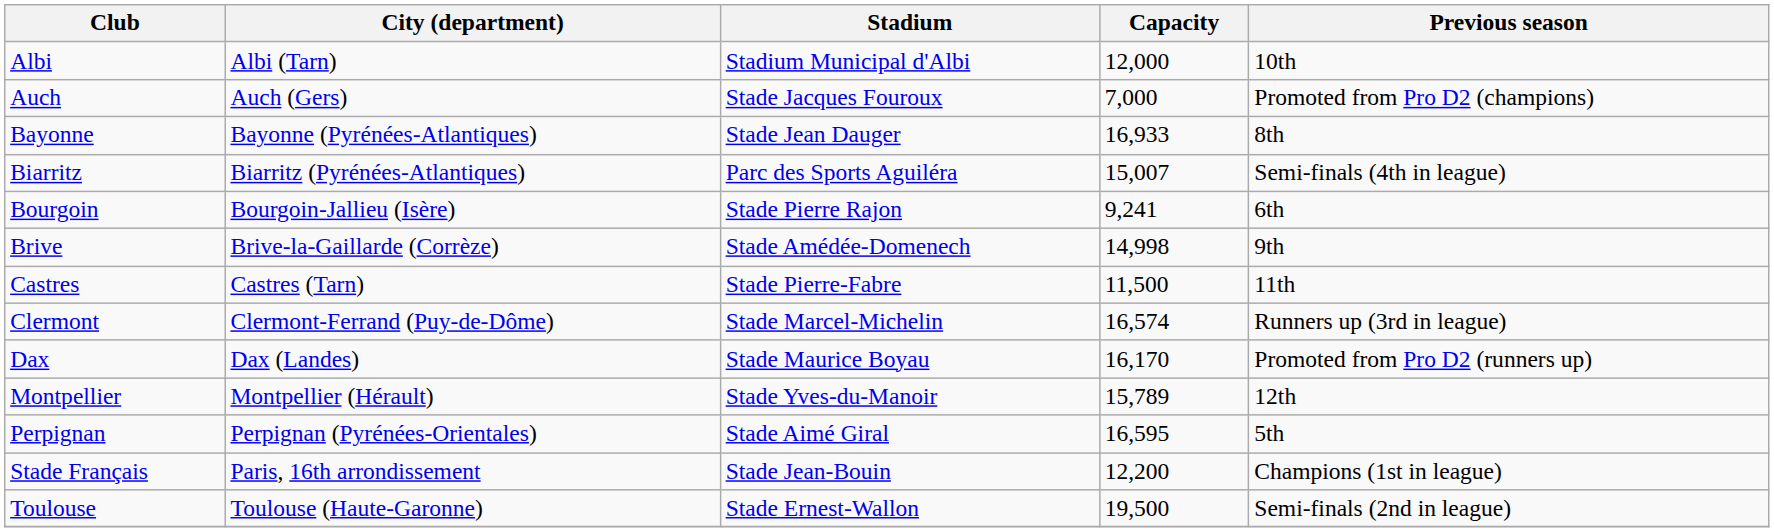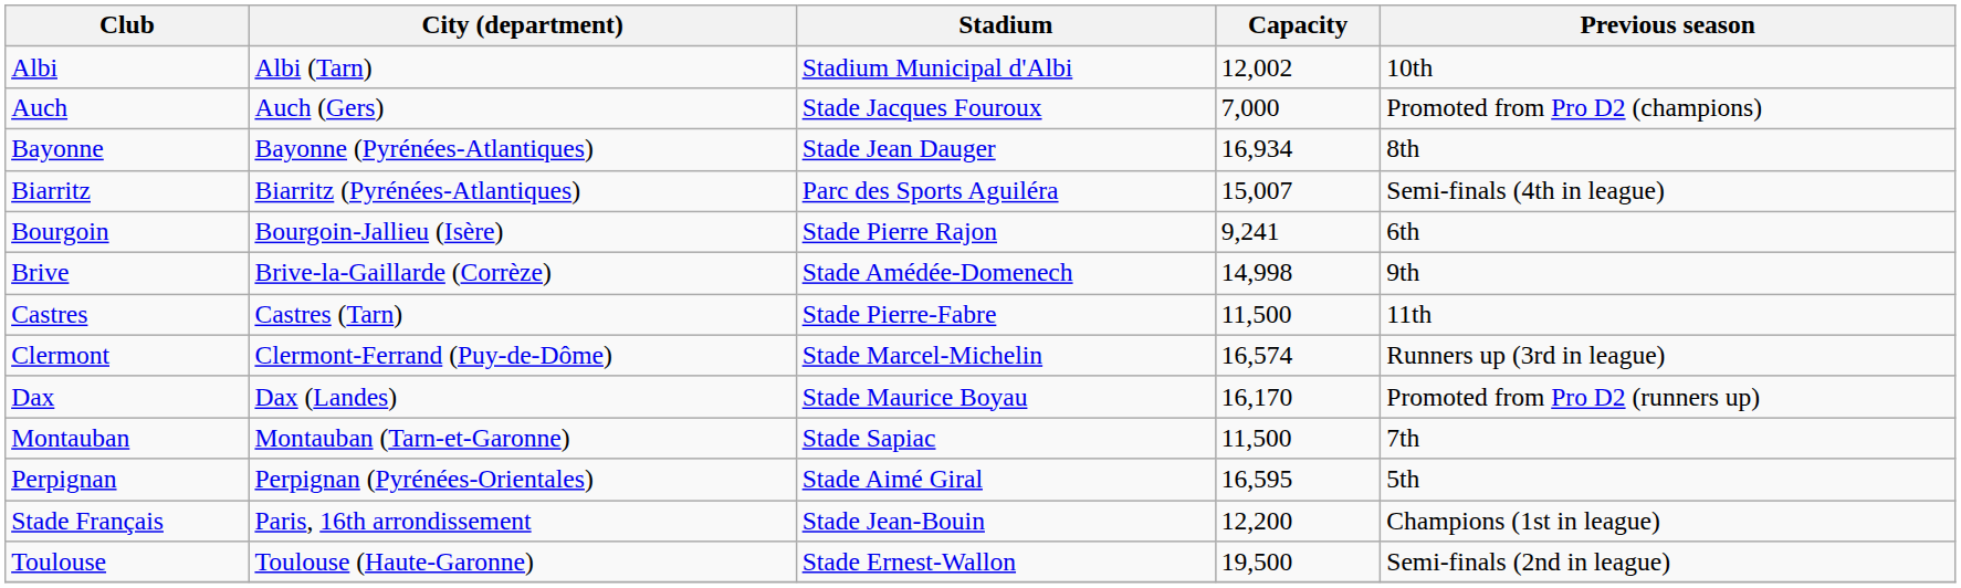 <table class="wikitable sortable" width="95%">
 <tr>
 <th>Club</th>
 <th>City (department)</th>
 <th>Stadium</th>
 <th>Capacity</th>
 <th>Previous season</th>
 </tr>
 <tr>
 <td><a href='#'>Albi</a></td>
 <td><a href='#'>Albi</a> (<a href='#'>Tarn</a>)</td>
 <td><a href='#'>Stadium Municipal d'Albi</a></td>
-<td>12,000</td>
+<td>12,002</td>
 <td>10th</td>
 </tr>
 <tr>
 <td><a href='#'>Auch</a></td>
 <td><a href='#'>Auch</a> (<a href='#'>Gers</a>)</td>
 <td><a href='#'>Stade Jacques Fouroux</a></td>
 <td>7,000</td>
 <td>Promoted from <a href='#'>Pro D2</a> (champions)</td>
 </tr>
 <tr>
 <td><a href='#'>Bayonne</a></td>
 <td><a href='#'>Bayonne</a> (<a href='#'>Pyrénées-Atlantiques</a>)</td>
 <td><a href='#'>Stade Jean Dauger</a></td>
-<td>16,933</td>
+<td>16,934</td>
 <td>8th</td>
 </tr>
 <tr>
 <td><a href='#'>Biarritz</a></td>
 <td><a href='#'>Biarritz</a> (<a href='#'>Pyrénées-Atlantiques</a>)</td>
 <td><a href='#'>Parc des Sports Aguiléra</a></td>
 <td>15,007</td>
 <td>Semi-finals (4th in league)</td>
 </tr>
 <tr>
 <td><a href='#'>Bourgoin</a></td>
 <td><a href='#'>Bourgoin-Jallieu</a> (<a href='#'>Isère</a>)</td>
 <td><a href='#'>Stade Pierre Rajon</a></td>
 <td>9,241</td>
 <td>6th</td>
 </tr>
 <tr>
 <td><a href='#'>Brive</a></td>
 <td><a href='#'>Brive-la-Gaillarde</a> (<a href='#'>Corrèze</a>)</td>
 <td><a href='#'>Stade Amédée-Domenech</a></td>
 <td>14,998</td>
 <td>9th</td>
 </tr>
 <tr>
 <td><a href='#'>Castres</a></td>
 <td><a href='#'>Castres</a> (<a href='#'>Tarn</a>)</td>
 <td><a href='#'>Stade Pierre-Fabre</a></td>
 <td>11,500</td>
 <td>11th</td>
 </tr>
 <tr>
 <td><a href='#'>Clermont</a></td>
 <td><a href='#'>Clermont-Ferrand</a> (<a href='#'>Puy-de-Dôme</a>)</td>
 <td><a href='#'>Stade Marcel-Michelin</a></td>
 <td>16,574</td>
 <td>Runners up (3rd in league)</td>
 </tr>
 <tr>
 <td><a href='#'>Dax</a></td>
 <td><a href='#'>Dax</a> (<a href='#'>Landes</a>)</td>
 <td><a href='#'>Stade Maurice Boyau</a></td>
 <td>16,170</td>
 <td>Promoted from <a href='#'>Pro D2</a> (runners up)</td>
 </tr>
 <tr>
-<td><a href='#'>Montpellier</a></td>
-<td><a href='#'>Montpellier</a> (<a href='#'>Hérault</a>)</td>
-<td><a href='#'>Stade Yves-du-Manoir</a></td>
-<td>15,789</td>
-<td>12th</td>
+<td><a href='#'>Montauban</a></td>
+<td><a href='#'>Montauban</a> (<a href='#'>Tarn-et-Garonne</a>)</td>
+<td><a href='#'>Stade Sapiac</a></td>
+<td>11,500</td>
+<td>7th</td>
 </tr>
 <tr>
 <td><a href='#'>Perpignan</a></td>
 <td><a href='#'>Perpignan</a> (<a href='#'>Pyrénées-Orientales</a>)</td>
 <td><a href='#'>Stade Aimé Giral</a></td>
 <td>16,595</td>
 <td>5th</td>
 </tr>
 <tr>
 <td><a href='#'>Stade Français</a></td>
 <td><a href='#'>Paris</a>, <a href='#'>16th arrondissement</a></td>
 <td><a href='#'>Stade Jean-Bouin</a></td>
 <td>12,200</td>
 <td>Champions (1st in league)</td>
 </tr>
 <tr>
 <td><a href='#'>Toulouse</a></td>
 <td><a href='#'>Toulouse</a> (<a href='#'>Haute-Garonne</a>)</td>
 <td><a href='#'>Stade Ernest-Wallon</a></td>
 <td>19,500</td>
 <td>Semi-finals (2nd in league)</td>
 </tr>
 <tr>
 </tr>
 </table>
